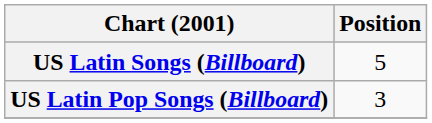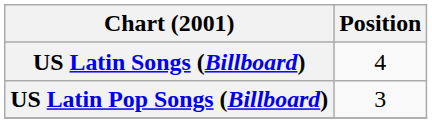 <table class="wikitable plainrowheaders sortable" style="text-align:center;">
 <tr>
 <th scope="col">Chart (2001)</th>
 <th scope="col">Position</th>
 </tr>
 <tr>
 <th scope="row">US <a href='#'>Latin Songs</a> (<em><a href='#'>Billboard</a></em>)</th>
-<td>5</td>
+<td>4</td>
 </tr>
 <tr>
 <th scope="row">US <a href='#'>Latin Pop Songs</a> (<em><a href='#'>Billboard</a></em>)</th>
 <td>3</td>
 </tr>
 <tr>
 </tr>
 </table>
